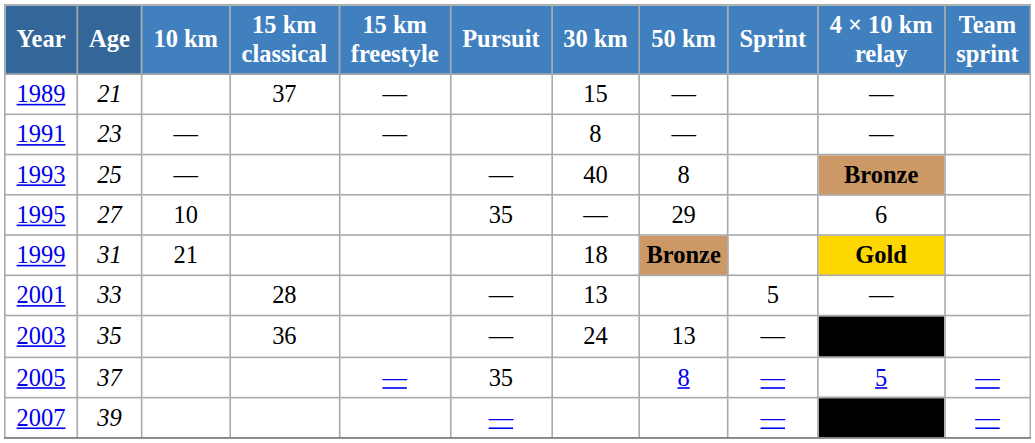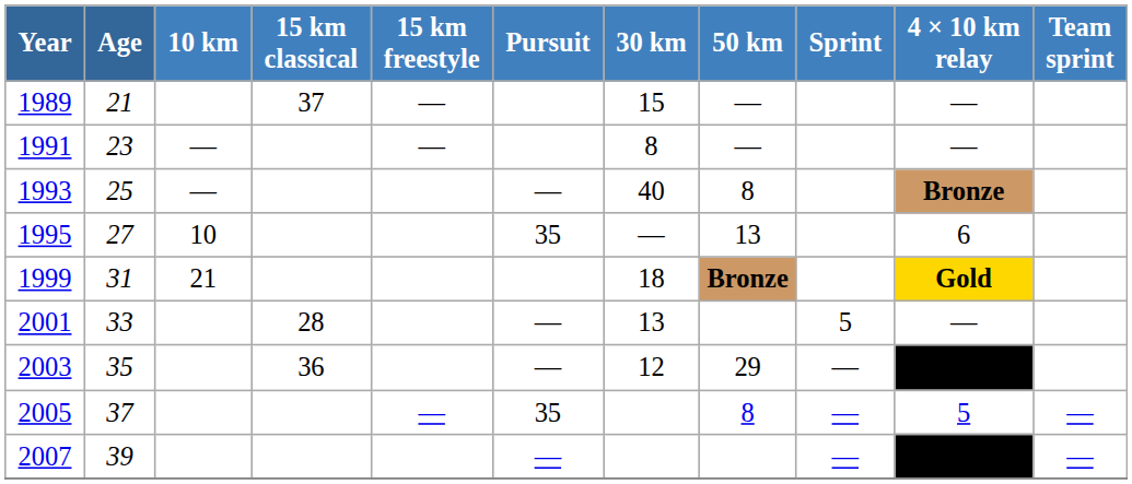 <table class="wikitable" style="font-size:95%; text-align:center; border:grey solid 1px; border-collapse:collapse; background:#ffffff;">
 <tr>
 <th style="background-color:#369; color:white; width:60px;"> Year </th>
 <th style="background-color:#369; color:white; width:40px;"> Age </th>
 <th style="background-color:#4180be; color:white; width:75px;"> 10 km </th>
 <th style="background-color:#4180be; color:white; width:75px;"> 15 km <br> classical </th>
 <th style="background-color:#4180be; color:white; width:75px;"> 15 km <br> freestyle </th>
 <th style="background-color:#4180be; color:white; width:75px;"> Pursuit </th>
 <th style="background-color:#4180be; color:white; width:75px;"> 30 km </th>
 <th style="background-color:#4180be; color:white; width:75px;"> 50 km </th>
 <th style="background-color:#4180be; color:white; width:75px;"> Sprint </th>
 <th style="background-color:#4180be; color:white; width:75px;"> 4 × 10 km <br> relay </th>
 <th style="background-color:#4180be; color:white; width:75px;"> Team <br> sprint </th>
 </tr>
 <tr>
 <td><a href='#'>1989</a></td>
 <td><em>21</em></td>
 <td></td>
 <td>37</td>
 <td>—</td>
 <td></td>
 <td>15</td>
 <td>—</td>
 <td></td>
 <td>—</td>
 <td></td>
 </tr>
 <tr>
 <td><a href='#'>1991</a></td>
 <td><em>23</em></td>
 <td>—</td>
 <td></td>
 <td>—</td>
 <td></td>
 <td>8</td>
 <td>—</td>
 <td></td>
 <td>—</td>
 <td></td>
 </tr>
 <tr>
 <td><a href='#'>1993</a></td>
 <td><em>25</em></td>
 <td>—</td>
 <td></td>
 <td></td>
 <td>—</td>
 <td>40</td>
 <td>8</td>
 <td></td>
 <td bgcolor="cc9966"><strong>Bronze</strong></td>
 <td></td>
 </tr>
 <tr>
 <td><a href='#'>1995</a></td>
 <td><em>27</em></td>
 <td>10</td>
 <td></td>
 <td></td>
 <td>35</td>
 <td>—</td>
-<td>29</td>
+<td>13</td>
 <td></td>
 <td>6</td>
 <td></td>
 </tr>
 <tr>
 <td><a href='#'>1999</a></td>
 <td><em>31</em></td>
 <td>21</td>
 <td></td>
 <td></td>
 <td></td>
 <td>18</td>
 <td bgcolor="cc9966"><strong>Bronze</strong></td>
 <td></td>
 <td style="background:gold;"><strong>Gold</strong></td>
 <td></td>
 </tr>
 <tr>
 <td><a href='#'>2001</a></td>
 <td><em>33</em></td>
 <td></td>
 <td>28</td>
 <td></td>
 <td>—</td>
 <td>13</td>
 <td></td>
 <td>5</td>
 <td>—</td>
 <td></td>
 </tr>
 <tr>
 <td><a href='#'>2003</a></td>
 <td><em>35</em></td>
 <td></td>
 <td>36</td>
 <td></td>
 <td>—</td>
-<td>24</td>
-<td>13</td>
+<td>12</td>
+<td>29</td>
 <td>—</td>
 <td style="background:#000000; color:white"></td>
 <td></td>
 </tr>
 <tr>
 <td><a href='#'>2005</a></td>
 <td><em>37</em></td>
 <td></td>
 <td></td>
 <td><a href='#'>—</a></td>
 <td>35</td>
 <td></td>
 <td><a href='#'>8</a></td>
 <td><a href='#'>—</a></td>
 <td><a href='#'>5</a></td>
 <td><a href='#'>—</a></td>
 </tr>
 <tr>
 <td><a href='#'>2007</a></td>
 <td><em>39</em></td>
 <td></td>
 <td></td>
 <td><a href='#'></a></td>
 <td><a href='#'>—</a></td>
 <td></td>
 <td><a href='#'></a></td>
 <td><a href='#'>—</a></td>
 <td style="background:#000; color:#fff;"><a href='#'><span></span></a></td>
 <td><a href='#'>—</a></td>
 </tr>
 <tr>
 </tr>
 </table>
